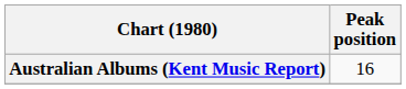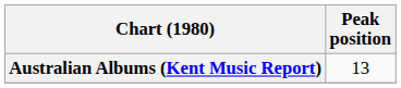 <table class="wikitable sortable plainrowheaders" style="text-align:center">
 <tr>
 <th>Chart (1980)</th>
 <th>Peak<br>position</th>
 </tr>
 <tr>
 <th scope="row">Australian Albums (<a href='#'>Kent Music Report</a>)</th>
-<td>16</td>
+<td>13</td>
 </tr>
 <tr>
 </tr>
 <tr>
 </tr>
 <tr>
 </tr>
 <tr>
 </tr>
 <tr>
 </tr>
 <tr>
 </tr>
 <tr>
 </tr>
 <tr>
 </tr>
 </table>
